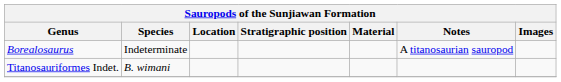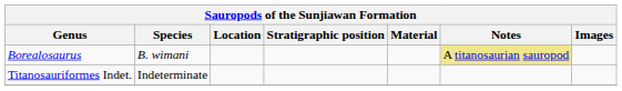 <table class="wikitable" align="center">
 <tr>
 <th colspan="7" align="center"><a href='#'>Sauropods</a> of the Sunjiawan Formation</th>
 </tr>
 <tr>
 <th>Genus</th>
 <th>Species</th>
 <th>Location</th>
 <th>Stratigraphic position</th>
 <th>Material</th>
 <th>Notes</th>
 <th>Images</th>
 </tr>
 <tr>
 <td><em><a href='#'>Borealosaurus</a></em></td>
-<td>Indeterminate</td>
+<td><em>B. wimani</em></td>
 <td></td>
 <td></td>
 <td></td>
-<td>A <a href='#'>titanosaurian</a> <a href='#'>sauropod</a></td>
+<td style="background: khaki;">A <a href='#'>titanosaurian</a> <a href='#'>sauropod</a></td>
 <td></td>
 </tr>
 <tr>
 <td><a href='#'>Titanosauriformes</a> Indet.</td>
-<td><em>B. wimani</em></td>
+<td>Indeterminate</td>
 <td></td>
 <td></td>
 <td></td>
 <td></td>
 <td></td>
 </tr>
 <tr>
 </tr>
 </table>
